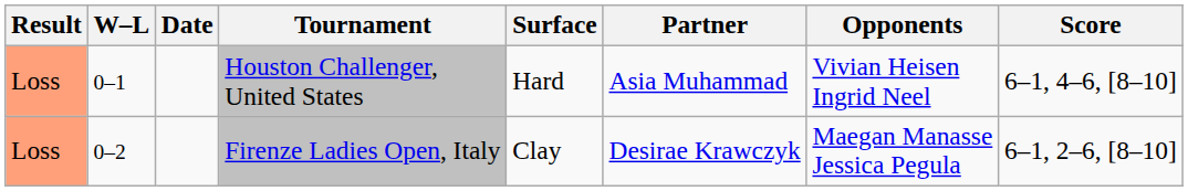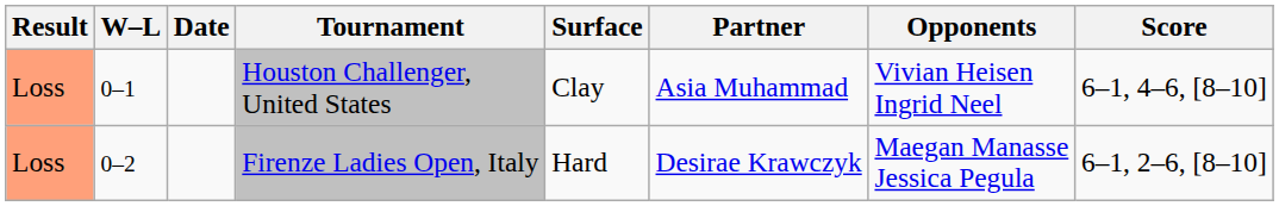 <table class="sortable wikitable">
 <tr>
 <th>Result</th>
 <th class="unsortable">W–L</th>
 <th>Date</th>
 <th>Tournament</th>
 <th>Surface</th>
 <th>Partner</th>
 <th>Opponents</th>
 <th class="unsortable">Score</th>
 </tr>
 <tr>
 <td style="background:#ffa07a;">Loss</td>
 <td><small>0–1</small></td>
 <td><a href='#'></a></td>
 <td bgcolor=silver><a href='#'>Houston Challenger</a>, <br>United States</td>
-<td>Hard</td>
+<td>Clay</td>
 <td> <a href='#'>Asia Muhammad</a></td>
 <td> <a href='#'>Vivian Heisen</a> <br>  <a href='#'>Ingrid Neel</a></td>
 <td>6–1, 4–6, [8–10]</td>
 </tr>
 <tr>
 <td style="background:#ffa07a;">Loss</td>
 <td><small>0–2</small></td>
 <td><a href='#'></a></td>
 <td bgcolor=silver><a href='#'>Firenze Ladies Open</a>, Italy</td>
-<td>Clay</td>
+<td>Hard</td>
 <td> <a href='#'>Desirae Krawczyk</a></td>
 <td> <a href='#'>Maegan Manasse</a> <br>  <a href='#'>Jessica Pegula</a></td>
 <td>6–1, 2–6, [8–10]</td>
 </tr>
 </table>
